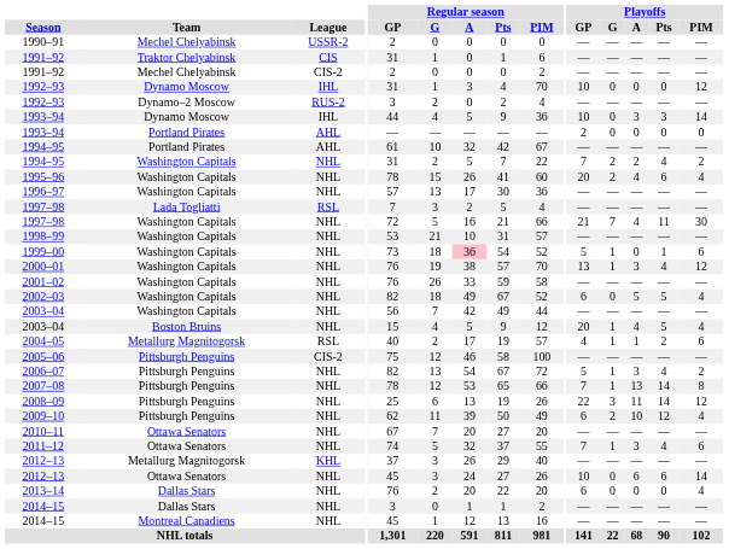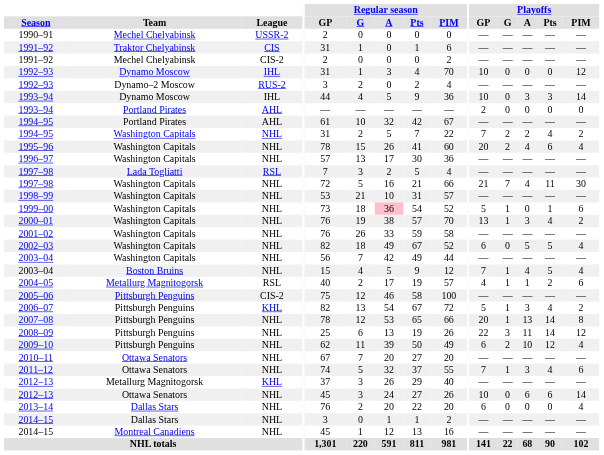 <table border="0" cellpadding="1" cellspacing="0" style="text-align:center; width:60em">
 <tr bgcolor="#e0e0e0">
 <th colspan="3" bgcolor="#ffffff"></th>
 <th rowspan="100" bgcolor="#ffffff"></th>
 <th colspan="5"><a href='#'>Regular season</a></th>
 <th rowspan="100" bgcolor="#ffffff"></th>
 <th colspan="5"><a href='#'>Playoffs</a></th>
 </tr>
 <tr bgcolor="#e0e0e0">
 <th><a href='#'>Season</a></th>
 <th>Team</th>
 <th>League</th>
 <th>GP</th>
 <th><a href='#'>G</a></th>
 <th><a href='#'>A</a></th>
 <th><a href='#'>Pts</a></th>
 <th><a href='#'>PIM</a></th>
 <th>GP</th>
 <th>G</th>
 <th>A</th>
 <th>Pts</th>
 <th>PIM</th>
 </tr>
 <tr>
 <td>1990–91</td>
 <td><a href='#'>Mechel Chelyabinsk</a></td>
 <td><a href='#'>USSR-2</a></td>
 <td>2</td>
 <td>0</td>
 <td>0</td>
 <td>0</td>
 <td>0</td>
 <td>—</td>
 <td>—</td>
 <td>—</td>
 <td>—</td>
 <td>—</td>
 </tr>
 <tr bgcolor="#f0f0f0">
 <td><a href='#'>1991–92</a></td>
 <td><a href='#'>Traktor Chelyabinsk</a></td>
 <td><a href='#'>CIS</a></td>
 <td>31</td>
 <td>1</td>
 <td>0</td>
 <td>1</td>
 <td>6</td>
 <td>—</td>
 <td>—</td>
 <td>—</td>
 <td>—</td>
 <td>—</td>
 </tr>
 <tr>
 <td>1991–92</td>
 <td>Mechel Chelyabinsk</td>
 <td>CIS-2</td>
 <td>2</td>
 <td>0</td>
 <td>0</td>
 <td>0</td>
 <td>2</td>
 <td>—</td>
 <td>—</td>
 <td>—</td>
 <td>—</td>
 <td>—</td>
 </tr>
 <tr bgcolor="#f0f0f0">
 <td><a href='#'>1992–93</a></td>
 <td><a href='#'>Dynamo Moscow</a></td>
 <td><a href='#'>IHL</a></td>
 <td>31</td>
 <td>1</td>
 <td>3</td>
 <td>4</td>
 <td>70</td>
 <td>10</td>
 <td>0</td>
 <td>0</td>
 <td>0</td>
 <td>12</td>
 </tr>
 <tr>
 <td><a href='#'>1992–93</a></td>
 <td>Dynamo–2 Moscow</td>
 <td><a href='#'>RUS-2</a></td>
 <td>3</td>
 <td>2</td>
 <td>0</td>
 <td>2</td>
 <td>4</td>
 <td>—</td>
 <td>—</td>
 <td>—</td>
 <td>—</td>
 <td>—</td>
 </tr>
 <tr bgcolor="#f0f0f0">
 <td><a href='#'>1993–94</a></td>
 <td>Dynamo Moscow</td>
 <td>IHL</td>
 <td>44</td>
 <td>4</td>
 <td>5</td>
 <td>9</td>
 <td>36</td>
 <td>10</td>
 <td>0</td>
 <td>3</td>
 <td>3</td>
 <td>14</td>
 </tr>
 <tr>
 <td><a href='#'>1993–94</a></td>
 <td><a href='#'>Portland Pirates</a></td>
 <td><a href='#'>AHL</a></td>
 <td>—</td>
 <td>—</td>
 <td>—</td>
 <td>—</td>
 <td>—</td>
 <td>2</td>
 <td>0</td>
 <td>0</td>
 <td>0</td>
 <td>0</td>
 </tr>
 <tr bgcolor="#f0f0f0">
 <td><a href='#'>1994–95</a></td>
 <td>Portland Pirates</td>
 <td>AHL</td>
 <td>61</td>
 <td>10</td>
 <td>32</td>
 <td>42</td>
 <td>67</td>
 <td>—</td>
 <td>—</td>
 <td>—</td>
 <td>—</td>
 <td>—</td>
 </tr>
 <tr>
 <td><a href='#'>1994–95</a></td>
 <td><a href='#'>Washington Capitals</a></td>
 <td><a href='#'>NHL</a></td>
 <td>31</td>
 <td>2</td>
 <td>5</td>
 <td>7</td>
 <td>22</td>
 <td>7</td>
 <td>2</td>
 <td>2</td>
 <td>4</td>
 <td>2</td>
 </tr>
 <tr bgcolor="#f0f0f0">
 <td><a href='#'>1995–96</a></td>
 <td>Washington Capitals</td>
 <td>NHL</td>
 <td>78</td>
 <td>15</td>
 <td>26</td>
 <td>41</td>
 <td>60</td>
 <td>20</td>
 <td>2</td>
 <td>4</td>
 <td>6</td>
 <td>4</td>
 </tr>
 <tr>
 <td><a href='#'>1996–97</a></td>
 <td>Washington Capitals</td>
 <td>NHL</td>
 <td>57</td>
 <td>13</td>
 <td>17</td>
 <td>30</td>
 <td>36</td>
 <td>—</td>
 <td>—</td>
 <td>—</td>
 <td>—</td>
 <td>—</td>
 </tr>
 <tr bgcolor="#f0f0f0">
 <td><a href='#'>1997–98</a></td>
 <td><a href='#'>Lada Togliatti</a></td>
 <td><a href='#'>RSL</a></td>
 <td>7</td>
 <td>3</td>
 <td>2</td>
 <td>5</td>
 <td>4</td>
 <td>—</td>
 <td>—</td>
 <td>—</td>
 <td>—</td>
 <td>—</td>
 </tr>
 <tr>
 <td><a href='#'>1997–98</a></td>
 <td>Washington Capitals</td>
 <td>NHL</td>
 <td>72</td>
 <td>5</td>
 <td>16</td>
 <td>21</td>
 <td>66</td>
 <td>21</td>
 <td>7</td>
 <td>4</td>
 <td>11</td>
 <td>30</td>
 </tr>
 <tr bgcolor="#f0f0f0">
 <td><a href='#'>1998–99</a></td>
 <td>Washington Capitals</td>
 <td>NHL</td>
 <td>53</td>
 <td>21</td>
 <td>10</td>
 <td>31</td>
 <td>57</td>
 <td>—</td>
 <td>—</td>
 <td>—</td>
 <td>—</td>
 <td>—</td>
 </tr>
 <tr>
 <td><a href='#'>1999–00</a></td>
 <td>Washington Capitals</td>
 <td>NHL</td>
 <td>73</td>
 <td>18</td>
 <td style="background: pink;">36</td>
 <td>54</td>
 <td>52</td>
 <td>5</td>
 <td>1</td>
 <td>0</td>
 <td>1</td>
 <td>6</td>
 </tr>
 <tr bgcolor="#f0f0f0">
 <td><a href='#'>2000–01</a></td>
 <td>Washington Capitals</td>
 <td>NHL</td>
 <td>76</td>
 <td>19</td>
 <td>38</td>
 <td>57</td>
 <td>70</td>
 <td>13</td>
 <td>1</td>
 <td>3</td>
 <td>4</td>
-<td>12</td>
+<td>2</td>
 </tr>
 <tr>
 <td><a href='#'>2001–02</a></td>
 <td>Washington Capitals</td>
 <td>NHL</td>
 <td>76</td>
 <td>26</td>
 <td>33</td>
 <td>59</td>
 <td>58</td>
 <td>—</td>
 <td>—</td>
 <td>—</td>
 <td>—</td>
 <td>—</td>
 </tr>
 <tr bgcolor="#f0f0f0">
 <td><a href='#'>2002–03</a></td>
 <td>Washington Capitals</td>
 <td>NHL</td>
 <td>82</td>
 <td>18</td>
 <td>49</td>
 <td>67</td>
 <td>52</td>
 <td>6</td>
 <td>0</td>
 <td>5</td>
 <td>5</td>
 <td>4</td>
 </tr>
 <tr>
 <td><a href='#'>2003–04</a></td>
 <td>Washington Capitals</td>
 <td>NHL</td>
 <td>56</td>
 <td>7</td>
 <td>42</td>
 <td>49</td>
 <td>44</td>
 <td>—</td>
 <td>—</td>
 <td>—</td>
 <td>—</td>
 <td>—</td>
 </tr>
 <tr bgcolor="#f0f0f0">
 <td>2003–04</td>
 <td><a href='#'>Boston Bruins</a></td>
 <td>NHL</td>
 <td>15</td>
 <td>4</td>
 <td>5</td>
 <td>9</td>
 <td>12</td>
-<td>20</td>
+<td>7</td>
 <td>1</td>
 <td>4</td>
 <td>5</td>
 <td>4</td>
 </tr>
 <tr>
 <td><a href='#'>2004–05</a></td>
 <td><a href='#'>Metallurg Magnitogorsk</a></td>
 <td>RSL</td>
 <td>40</td>
 <td>2</td>
 <td>17</td>
 <td>19</td>
 <td>57</td>
 <td>4</td>
 <td>1</td>
 <td>1</td>
 <td>2</td>
 <td>6</td>
 </tr>
 <tr bgcolor="#f0f0f0">
 <td><a href='#'>2005–06</a></td>
 <td><a href='#'>Pittsburgh Penguins</a></td>
 <td>CIS-2</td>
 <td>75</td>
 <td>12</td>
 <td>46</td>
 <td>58</td>
 <td>100</td>
 <td>—</td>
 <td>—</td>
 <td>—</td>
 <td>—</td>
 <td>—</td>
 </tr>
 <tr>
 <td><a href='#'>2006–07</a></td>
 <td>Pittsburgh Penguins</td>
-<td>NHL</td>
+<td><a href='#'>KHL</a></td>
 <td>82</td>
 <td>13</td>
 <td>54</td>
 <td>67</td>
 <td>72</td>
 <td>5</td>
 <td>1</td>
 <td>3</td>
 <td>4</td>
 <td>2</td>
 </tr>
 <tr bgcolor="#f0f0f0">
 <td><a href='#'>2007–08</a></td>
 <td>Pittsburgh Penguins</td>
 <td>NHL</td>
 <td>78</td>
 <td>12</td>
 <td>53</td>
 <td>65</td>
 <td>66</td>
-<td>7</td>
+<td>20</td>
 <td>1</td>
 <td>13</td>
 <td>14</td>
 <td>8</td>
 </tr>
 <tr>
 <td><a href='#'>2008–09</a></td>
 <td>Pittsburgh Penguins</td>
 <td>NHL</td>
 <td>25</td>
 <td>6</td>
 <td>13</td>
 <td>19</td>
 <td>26</td>
 <td>22</td>
 <td>3</td>
 <td>11</td>
 <td>14</td>
 <td>12</td>
 </tr>
 <tr bgcolor="#f0f0f0">
 <td><a href='#'>2009–10</a></td>
 <td>Pittsburgh Penguins</td>
 <td>NHL</td>
 <td>62</td>
 <td>11</td>
 <td>39</td>
 <td>50</td>
 <td>49</td>
 <td>6</td>
 <td>2</td>
 <td>10</td>
 <td>12</td>
 <td>4</td>
 </tr>
 <tr>
 <td><a href='#'>2010–11</a></td>
 <td><a href='#'>Ottawa Senators</a></td>
 <td>NHL</td>
 <td>67</td>
 <td>7</td>
 <td>20</td>
 <td>27</td>
 <td>20</td>
 <td>—</td>
 <td>—</td>
 <td>—</td>
 <td>—</td>
 <td>—</td>
 </tr>
 <tr bgcolor="#f0f0f0">
 <td><a href='#'>2011–12</a></td>
 <td>Ottawa Senators</td>
 <td>NHL</td>
 <td>74</td>
 <td>5</td>
 <td>32</td>
 <td>37</td>
 <td>55</td>
 <td>7</td>
 <td>1</td>
 <td>3</td>
 <td>4</td>
 <td>6</td>
 </tr>
 <tr>
 <td><a href='#'>2012–13</a></td>
 <td>Metallurg Magnitogorsk</td>
 <td><a href='#'>KHL</a></td>
 <td>37</td>
 <td>3</td>
 <td>26</td>
 <td>29</td>
 <td>40</td>
 <td>—</td>
 <td>—</td>
 <td>—</td>
 <td>—</td>
 <td>—</td>
 </tr>
 <tr bgcolor="#f0f0f0">
 <td><a href='#'>2012–13</a></td>
 <td>Ottawa Senators</td>
 <td>NHL</td>
 <td>45</td>
 <td>3</td>
 <td>24</td>
 <td>27</td>
 <td>26</td>
 <td>10</td>
 <td>0</td>
 <td>6</td>
 <td>6</td>
 <td>14</td>
 </tr>
 <tr>
 <td><a href='#'>2013–14</a></td>
 <td><a href='#'>Dallas Stars</a></td>
 <td>NHL</td>
 <td>76</td>
 <td>2</td>
 <td>20</td>
 <td>22</td>
 <td>20</td>
 <td>6</td>
 <td>0</td>
 <td>0</td>
 <td>0</td>
 <td>4</td>
 </tr>
 <tr bgcolor="#f0f0f0">
 <td><a href='#'>2014–15</a></td>
 <td>Dallas Stars</td>
 <td>NHL</td>
 <td>3</td>
 <td>0</td>
 <td>1</td>
 <td>1</td>
 <td>2</td>
 <td>—</td>
 <td>—</td>
 <td>—</td>
 <td>—</td>
 <td>—</td>
 </tr>
 <tr>
 <td>2014–15</td>
 <td><a href='#'>Montreal Canadiens</a></td>
 <td>NHL</td>
 <td>45</td>
 <td>1</td>
 <td>12</td>
 <td>13</td>
 <td>16</td>
 <td>—</td>
 <td>—</td>
 <td>—</td>
 <td>—</td>
 <td>—</td>
 </tr>
 <tr bgcolor="#e0e0e0">
 <th colspan=3>NHL totals</th>
 <th>1,301</th>
 <th>220</th>
 <th>591</th>
 <th>811</th>
 <th>981</th>
 <th>141</th>
 <th>22</th>
 <th>68</th>
 <th>90</th>
 <th>102</th>
 </tr>
 </table>
